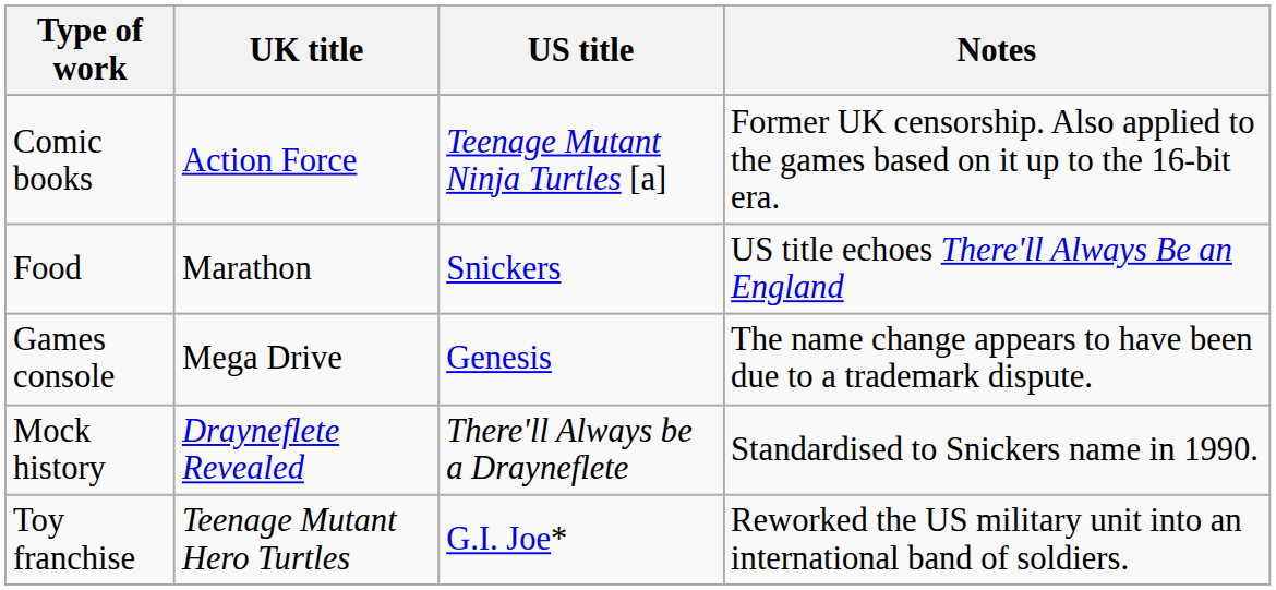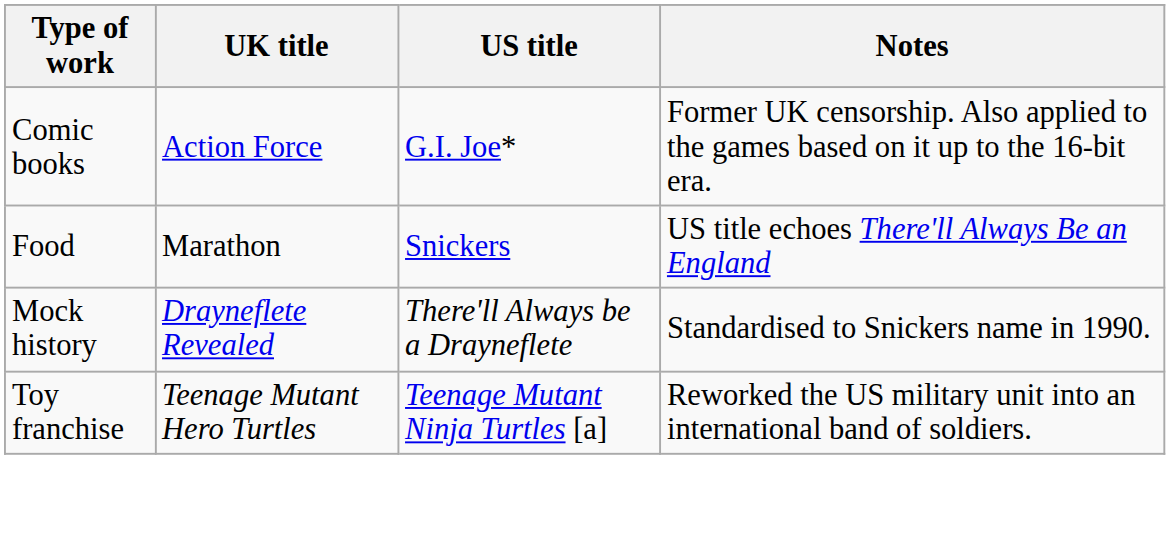 <table class="wikitable sortable">
 <tr>
 <th>Type of work</th>
 <th>UK title</th>
 <th>US title</th>
 <th>Notes</th>
 </tr>
 <tr>
 <td>Comic books</td>
 <td><a href='#'>Action Force</a></td>
-<td><em><a href='#'>Teenage Mutant Ninja Turtles</a></em> [a]</td>
+<td><a href='#'>G.I. Joe</a>*</td>
 <td>Former UK censorship. Also applied to the games based on it up to the 16-bit era.</td>
 </tr>
 <tr>
 <td>Food</td>
 <td>Marathon</td>
 <td><a href='#'>Snickers</a></td>
 <td>US title echoes <em><a href='#'>There'll Always Be an England</a></em></td>
-</tr>
-<tr>
-<td>Games console</td>
-<td>Mega Drive</td>
-<td><a href='#'>Genesis</a></td>
-<td>The name change appears to have been due to a trademark dispute.</td>
 </tr>
 <tr>
 <td>Mock history</td>
 <td><em><a href='#'>Drayneflete Revealed</a></em></td>
 <td><em>There'll Always be a Drayneflete</em></td>
 <td>Standardised to Snickers name in 1990.</td>
 </tr>
 <tr>
 <td>Toy franchise</td>
 <td><em>Teenage Mutant Hero Turtles</em></td>
-<td><a href='#'>G.I. Joe</a>*</td>
+<td><em><a href='#'>Teenage Mutant Ninja Turtles</a></em> [a]</td>
 <td>Reworked the US military unit into an international band of soldiers.</td>
 </tr>
 </table>
